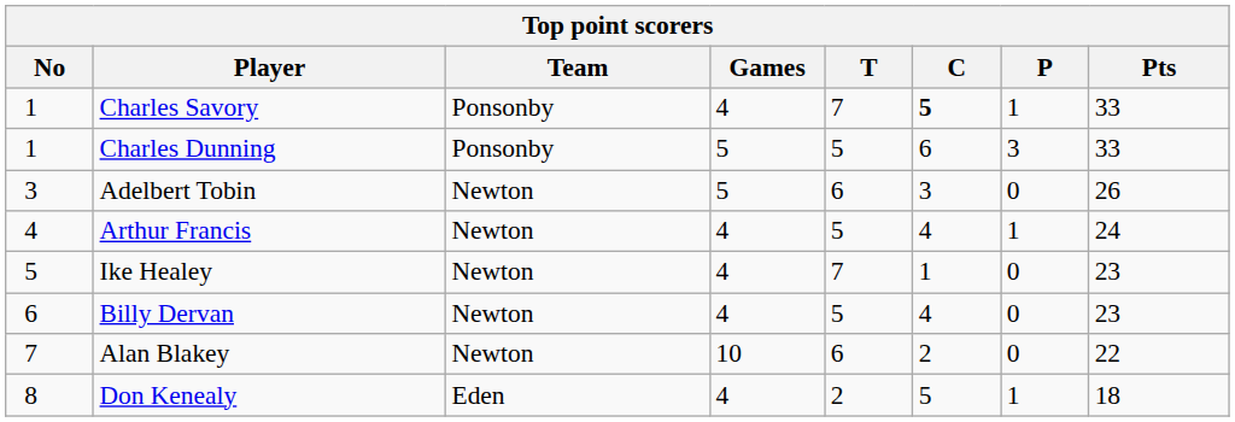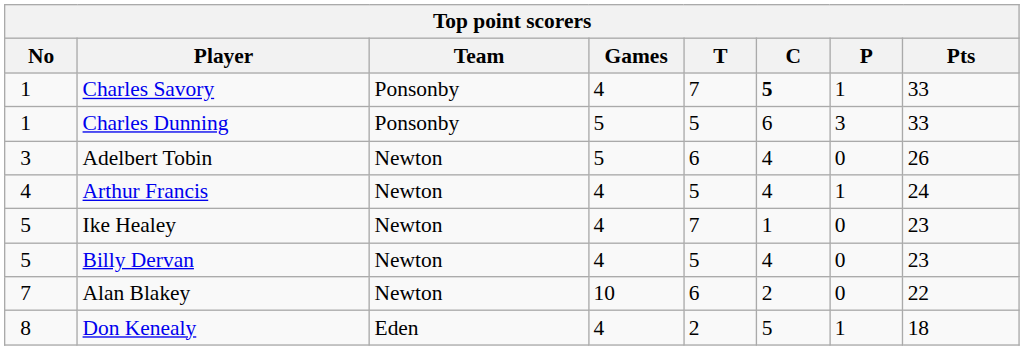 <table class="wikitable collapsible sortable" style="text-align:left; font-size:100%; width:60%;">
 <tr>
 <th colspan="100%">Top point scorers</th>
 </tr>
 <tr>
 <th style="width:5%;">No</th>
 <th style="width:20%;">Player</th>
 <th style="width:15%;">Team</th>
 <th style="width:5%;">Games</th>
 <th style="width:5%;">T</th>
 <th style="width:5%;">C</th>
 <th style="width:5%;">P</th>
 <th style="width:8%;">Pts<br></th>
 </tr>
 <tr>
 <td  style="text-align:center;">  1</td>
 <td><a href='#'>Charles Savory</a></td>
 <td>Ponsonby</td>
 <td>4</td>
 <td>7</td>
 <td><strong>5</strong></td>
 <td>1</td>
 <td>33</td>
 </tr>
 <tr>
 <td  style="text-align:center;">  1</td>
 <td><a href='#'>Charles Dunning</a></td>
 <td>Ponsonby</td>
 <td>5</td>
 <td>5</td>
 <td>6</td>
 <td>3</td>
 <td>33</td>
 </tr>
 <tr>
 <td  style="text-align:center;">  3</td>
 <td>Adelbert Tobin</td>
 <td>Newton</td>
 <td>5</td>
 <td>6</td>
-<td>3</td>
+<td>4</td>
 <td>0</td>
 <td>26</td>
 </tr>
 <tr>
 <td  style="text-align:center;">  4</td>
 <td><a href='#'>Arthur Francis</a></td>
 <td>Newton</td>
 <td>4</td>
 <td>5</td>
 <td>4</td>
 <td>1</td>
 <td>24</td>
 </tr>
 <tr>
 <td  style="text-align:center;">  5</td>
 <td>Ike Healey</td>
 <td>Newton</td>
 <td>4</td>
 <td>7</td>
 <td>1</td>
 <td>0</td>
 <td>23</td>
 </tr>
 <tr>
-<td  style="text-align:center;">  6</td>
+<td  style="text-align:center;">  5</td>
 <td><a href='#'>Billy Dervan</a></td>
 <td>Newton</td>
 <td>4</td>
 <td>5</td>
 <td>4</td>
 <td>0</td>
 <td>23</td>
 </tr>
 <tr>
 <td  style="text-align:center;">  7</td>
 <td>Alan Blakey</td>
 <td>Newton</td>
 <td>10</td>
 <td>6</td>
 <td>2</td>
 <td>0</td>
 <td>22</td>
 </tr>
 <tr>
 <td  style="text-align:center;">  8</td>
 <td><a href='#'>Don Kenealy</a></td>
 <td>Eden</td>
 <td>4</td>
 <td>2</td>
 <td>5</td>
 <td>1</td>
 <td>18</td>
 </tr>
 </table>
